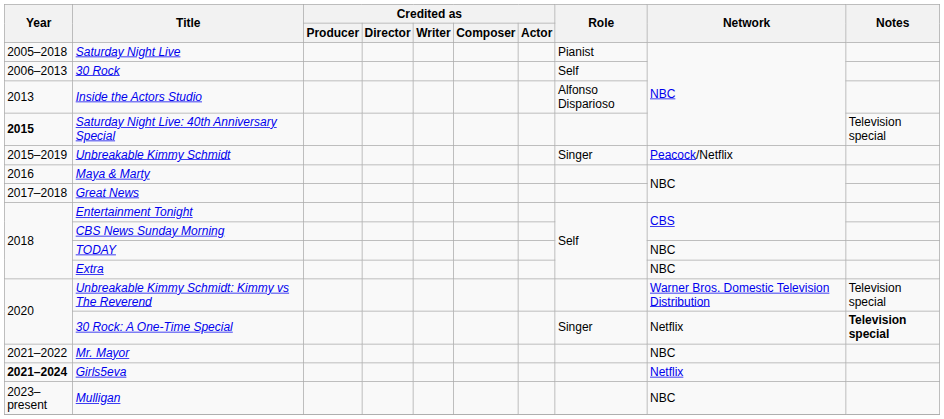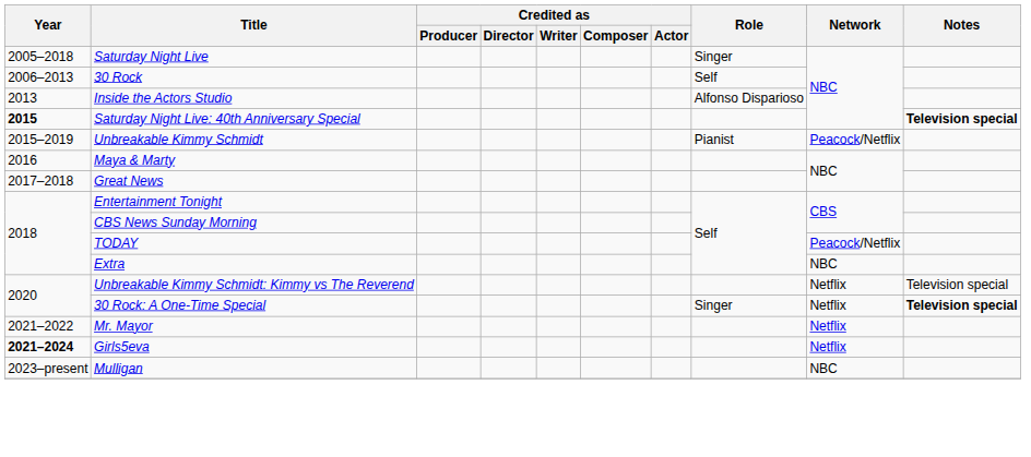 <table class="wikitable sortable">
 <tr>
 <th rowspan="2">Year</th>
 <th rowspan="2">Title</th>
 <th colspan="5">Credited as</th>
 <th rowspan="2">Role</th>
 <th rowspan="2">Network</th>
 <th rowspan="2">Notes</th>
 </tr>
 <tr>
 <th>Producer</th>
 <th>Director</th>
 <th>Writer</th>
 <th>Composer</th>
 <th>Actor</th>
 </tr>
 <tr>
 <td>2005–2018</td>
 <td><em><a href='#'>Saturday Night Live</a></em></td>
 <td></td>
 <td></td>
 <td></td>
 <td></td>
 <td></td>
-<td>Pianist</td>
+<td>Singer</td>
 <td rowspan="4"><a href='#'>NBC</a></td>
 <td></td>
 </tr>
 <tr>
 <td>2006–2013</td>
 <td><em><a href='#'>30 Rock</a></em></td>
 <td></td>
 <td></td>
 <td></td>
 <td></td>
 <td></td>
 <td>Self</td>
 <td></td>
 </tr>
 <tr>
 <td>2013</td>
 <td><em><a href='#'>Inside the Actors Studio</a></em></td>
 <td></td>
 <td></td>
 <td></td>
 <td></td>
 <td></td>
 <td>Alfonso Disparioso</td>
 <td></td>
 </tr>
 <tr>
 <td><strong>2015</strong></td>
 <td><em><a href='#'>Saturday Night Live: 40th Anniversary Special</a></em></td>
 <td></td>
 <td></td>
 <td></td>
 <td></td>
 <td></td>
 <td></td>
-<td>Television special</td>
+<td><strong>Television special</strong></td>
 </tr>
 <tr>
 <td>2015–2019</td>
 <td><em><a href='#'>Unbreakable Kimmy Schmidt</a></em></td>
 <td></td>
 <td></td>
 <td></td>
 <td></td>
 <td></td>
-<td>Singer</td>
+<td>Pianist</td>
 <td><a href='#'>Peacock</a>/Netflix</td>
 <td></td>
 </tr>
 <tr>
 <td>2016</td>
 <td><em><a href='#'>Maya & Marty</a></em></td>
 <td></td>
 <td></td>
 <td></td>
 <td></td>
 <td></td>
 <td></td>
 <td rowspan="2">NBC</td>
 <td></td>
 </tr>
 <tr>
 <td>2017–2018</td>
 <td><em><a href='#'>Great News</a></em></td>
 <td></td>
 <td></td>
 <td></td>
 <td></td>
 <td></td>
 <td></td>
 <td></td>
 </tr>
 <tr>
 <td rowspan="4">2018</td>
 <td><em><a href='#'>Entertainment Tonight</a></em></td>
 <td></td>
 <td></td>
 <td></td>
 <td></td>
 <td></td>
 <td rowspan="4">Self</td>
 <td rowspan="2"><a href='#'>CBS</a></td>
 <td></td>
 </tr>
 <tr>
 <td><em><a href='#'>CBS News Sunday Morning</a></em></td>
 <td></td>
 <td></td>
 <td></td>
 <td></td>
 <td></td>
 <td></td>
 </tr>
 <tr>
 <td><em><a href='#'>TODAY</a></em></td>
 <td></td>
 <td></td>
 <td></td>
 <td></td>
 <td></td>
-<td>NBC</td>
+<td><a href='#'>Peacock</a>/Netflix</td>
 <td></td>
 </tr>
 <tr>
 <td><em><a href='#'>Extra</a></em></td>
 <td></td>
 <td></td>
 <td></td>
 <td></td>
 <td></td>
 <td>NBC</td>
 <td></td>
 </tr>
 <tr>
 <td rowspan="2">2020</td>
 <td><em><a href='#'>Unbreakable Kimmy Schmidt: Kimmy vs The Reverend</a></em></td>
 <td></td>
 <td></td>
 <td></td>
 <td></td>
 <td></td>
 <td></td>
-<td><a href='#'>Warner Bros. Domestic Television Distribution</a></td>
+<td>Netflix</td>
 <td>Television special</td>
 </tr>
 <tr>
 <td><em><a href='#'>30 Rock: A One-Time Special</a></em></td>
 <td></td>
 <td></td>
 <td></td>
 <td></td>
 <td></td>
 <td>Singer</td>
 <td>Netflix</td>
 <td><strong>Television special</strong></td>
 </tr>
 <tr>
 <td>2021–2022</td>
 <td><em><a href='#'>Mr. Mayor</a></em></td>
 <td></td>
 <td></td>
 <td></td>
 <td></td>
 <td></td>
 <td></td>
-<td>NBC</td>
+<td><a href='#'>Netflix</a></td>
 <td></td>
 </tr>
 <tr>
 <td><strong>2021–2024</strong></td>
 <td><em><a href='#'>Girls5eva</a></em></td>
 <td></td>
 <td></td>
 <td></td>
 <td></td>
 <td></td>
 <td></td>
 <td><a href='#'>Netflix</a></td>
 <td></td>
 </tr>
 <tr>
 <td>2023–present</td>
 <td><em><a href='#'>Mulligan</a></em></td>
 <td></td>
 <td></td>
 <td></td>
 <td></td>
 <td></td>
 <td></td>
 <td>NBC</td>
 <td></td>
 </tr>
 <tr>
 </tr>
 </table>
